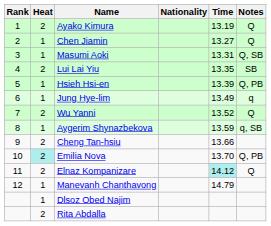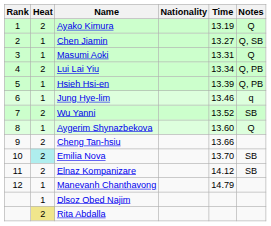 <table class="wikitable sortable" style="text-align:center; font-size:95%">
 <tr>
 <th>Rank</th>
 <th>Heat</th>
 <th>Name</th>
 <th>Nationality</th>
 <th>Time</th>
 <th>Notes</th>
 </tr>
 <tr bgcolor=ccffcc>
 <td>1</td>
 <td>2</td>
 <td align=left><a href='#'>Ayako Kimura</a></td>
 <td align=left></td>
 <td>13.19</td>
 <td>Q</td>
 </tr>
 <tr bgcolor=ccffcc>
 <td>2</td>
 <td>1</td>
 <td align=left><a href='#'>Chen Jiamin</a></td>
 <td align=left></td>
 <td>13.27</td>
-<td>Q</td>
+<td>Q, SB</td>
 </tr>
 <tr bgcolor=ccffcc>
 <td>3</td>
 <td>1</td>
 <td align=left><a href='#'>Masumi Aoki</a></td>
 <td align=left></td>
 <td>13.31</td>
-<td>Q, SB</td>
+<td>Q</td>
 </tr>
 <tr bgcolor=ccffcc>
 <td>4</td>
 <td>2</td>
 <td align=left><a href='#'>Lui Lai Yiu</a></td>
 <td align=left></td>
-<td>13.35</td>
-<td>SB</td>
+<td>13.34</td>
+<td>Q, PB</td>
 </tr>
 <tr bgcolor=ccffcc>
 <td>5</td>
 <td>1</td>
 <td align=left><a href='#'>Hsieh Hsi-en</a></td>
 <td align=left></td>
 <td>13.39</td>
 <td>Q, PB</td>
 </tr>
 <tr bgcolor=ddffdd>
 <td>6</td>
 <td>1</td>
 <td align=left><a href='#'>Jung Hye-lim</a></td>
 <td align=left></td>
-<td>13.49</td>
+<td>13.46</td>
 <td>q</td>
 </tr>
 <tr bgcolor=ccffcc>
 <td>7</td>
 <td>2</td>
 <td align=left><a href='#'>Wu Yanni</a></td>
 <td align=left></td>
 <td>13.52</td>
-<td>Q</td>
+<td>SB</td>
 </tr>
 <tr bgcolor=ddffdd>
 <td>8</td>
 <td>1</td>
 <td align=left><a href='#'>Aygerim Shynazbekova</a></td>
 <td align=left></td>
-<td>13.59</td>
-<td>q, SB</td>
+<td>13.60</td>
+<td>Q</td>
 </tr>
 <tr>
 <td>9</td>
 <td>2</td>
 <td align=left><a href='#'>Cheng Tan-hsiu</a></td>
 <td align=left></td>
 <td>13.66</td>
 <td></td>
 </tr>
 <tr>
 <td>10</td>
 <td style="background: paleturquoise;">2</td>
 <td align=left><a href='#'>Emilia Nova</a></td>
 <td align=left></td>
 <td>13.70</td>
-<td>Q, PB</td>
+<td>SB</td>
 </tr>
 <tr>
 <td>11</td>
 <td>2</td>
 <td align=left><a href='#'>Elnaz Kompanizare</a></td>
 <td align=left></td>
-<td style="background: paleturquoise;">14.12</td>
-<td>Q</td>
+<td>14.12</td>
+<td>SB</td>
 </tr>
 <tr>
 <td>12</td>
 <td>1</td>
 <td align=left><a href='#'>Manevanh Chanthavong</a></td>
 <td align=left></td>
 <td>14.79</td>
 <td></td>
 </tr>
 <tr>
 <td></td>
 <td>1</td>
 <td align=left><a href='#'>Dlsoz Obed Najim</a></td>
 <td align=left></td>
 <td></td>
 <td></td>
 </tr>
 <tr>
 <td></td>
-<td>2</td>
+<td style="background: khaki;">2</td>
 <td align=left><a href='#'>Rita Abdalla</a></td>
 <td align=left></td>
 <td></td>
 <td></td>
 </tr>
 </table>
